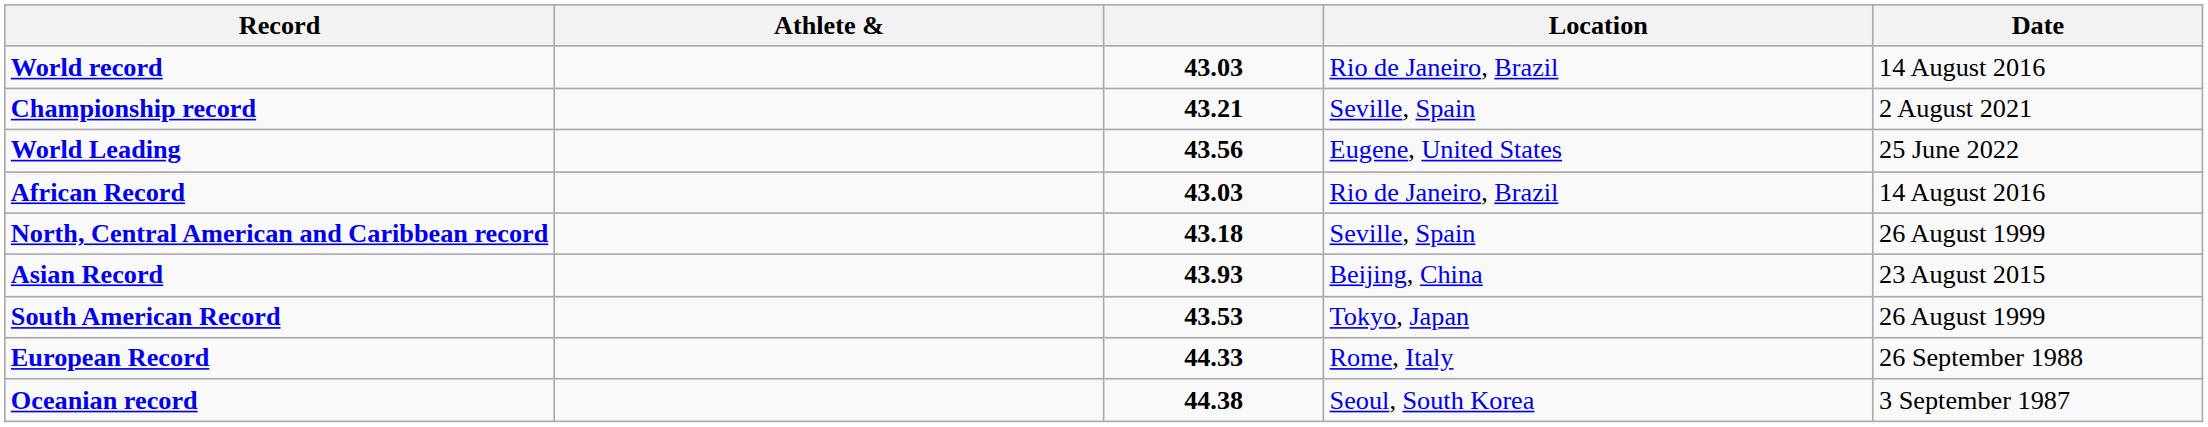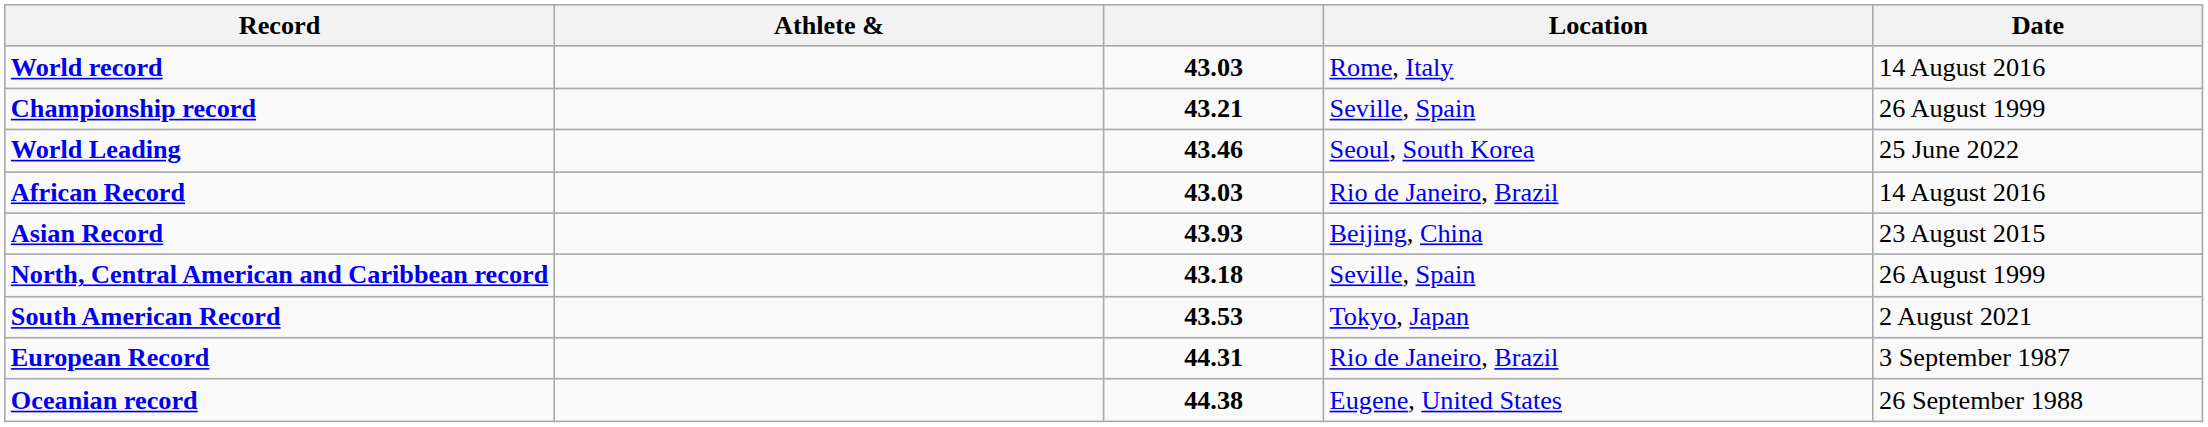 <table class="wikitable">
 <tr>
 <th width=25% align=center>Record</th>
 <th width=25% align=center>Athlete & </th>
 <th width=10% align=center></th>
 <th width=25% align=center>Location</th>
 <th width=15% align=center>Date</th>
 </tr>
 <tr>
 <td><strong><a href='#'>World record</a></strong></td>
 <td></td>
 <td align=center><strong>43.03</strong></td>
-<td><a href='#'>Rio de Janeiro</a>, <a href='#'>Brazil</a></td>
+<td><a href='#'>Rome</a>, <a href='#'>Italy</a></td>
 <td>14 August 2016</td>
 </tr>
 <tr>
 <td><strong><a href='#'>Championship record</a></strong></td>
 <td></td>
 <td align=center><strong>43.21</strong></td>
 <td><a href='#'>Seville</a>, <a href='#'>Spain</a></td>
-<td>2 August 2021</td>
+<td>26 August 1999</td>
 </tr>
 <tr>
 <td><strong><a href='#'>World Leading</a></strong></td>
 <td></td>
-<td align=center><strong>43.56</strong></td>
-<td><a href='#'>Eugene</a>, <a href='#'>United States</a></td>
+<td align=center><strong>43.46</strong></td>
+<td><a href='#'>Seoul</a>, <a href='#'>South Korea</a></td>
 <td>25 June 2022</td>
 </tr>
 <tr>
 <td><strong><a href='#'>African Record</a></strong></td>
 <td></td>
 <td align=center><strong>43.03</strong></td>
 <td><a href='#'>Rio de Janeiro</a>, <a href='#'>Brazil</a></td>
 <td>14 August 2016</td>
 </tr>
 <tr>
+<td><strong><a href='#'>Asian Record</a></strong></td>
+<td></td>
+<td align=center><strong>43.93</strong></td>
+<td><a href='#'>Beijing</a>, <a href='#'>China</a></td>
+<td>23 August 2015</td>
+</tr>
+<tr>
 <td><strong><a href='#'>North, Central American and Caribbean record</a></strong></td>
 <td></td>
 <td align=center><strong>43.18</strong></td>
 <td><a href='#'>Seville</a>, <a href='#'>Spain</a></td>
 <td>26 August 1999</td>
 </tr>
 <tr>
-<td><strong><a href='#'>Asian Record</a></strong></td>
-<td></td>
-<td align=center><strong>43.93</strong></td>
-<td><a href='#'>Beijing</a>, <a href='#'>China</a></td>
-<td>23 August 2015</td>
-</tr>
-<tr>
 <td><strong><a href='#'>South American Record</a></strong></td>
 <td></td>
 <td align=center><strong>43.53</strong></td>
 <td><a href='#'>Tokyo</a>, <a href='#'>Japan</a></td>
-<td>26 August 1999</td>
+<td>2 August 2021</td>
 </tr>
 <tr>
 <td><strong><a href='#'>European Record</a></strong></td>
 <td></td>
-<td align=center><strong>44.33</strong></td>
-<td><a href='#'>Rome</a>, <a href='#'>Italy</a></td>
-<td>26 September 1988</td>
+<td align=center><strong>44.31</strong></td>
+<td><a href='#'>Rio de Janeiro</a>, <a href='#'>Brazil</a></td>
+<td>3 September 1987</td>
 </tr>
 <tr>
 <td><strong><a href='#'>Oceanian record</a></strong></td>
 <td></td>
 <td align=center><strong>44.38</strong></td>
-<td><a href='#'>Seoul</a>, <a href='#'>South Korea</a></td>
-<td>3 September 1987</td>
+<td><a href='#'>Eugene</a>, <a href='#'>United States</a></td>
+<td>26 September 1988</td>
 </tr>
 </table>
